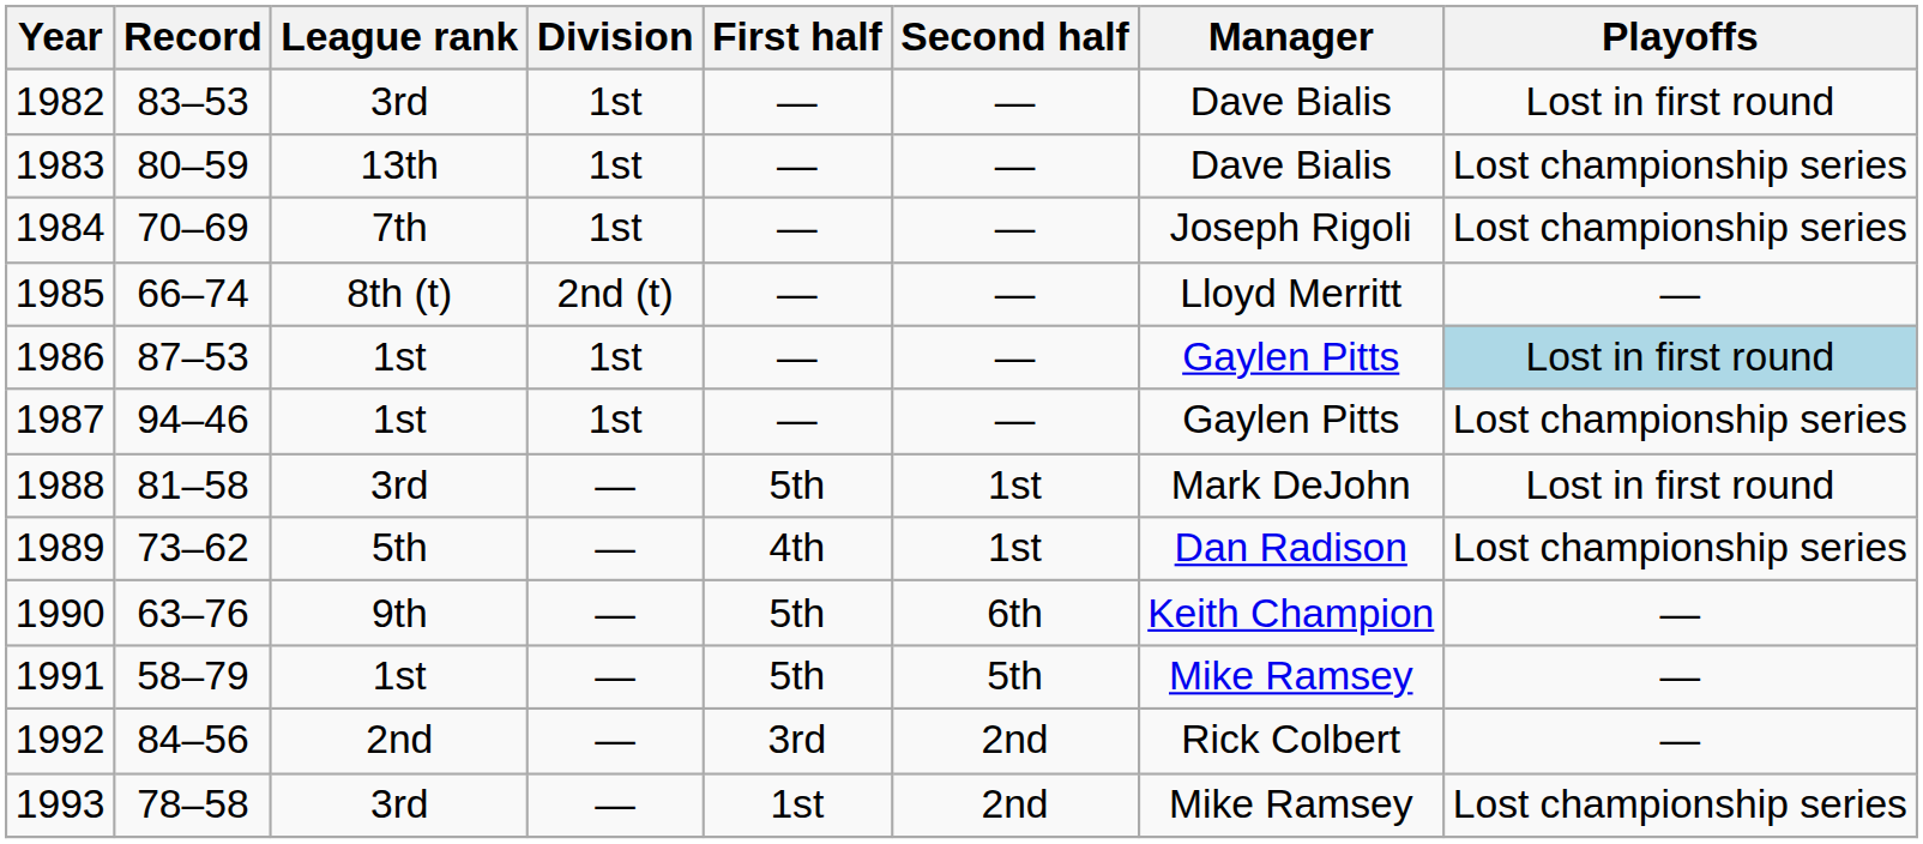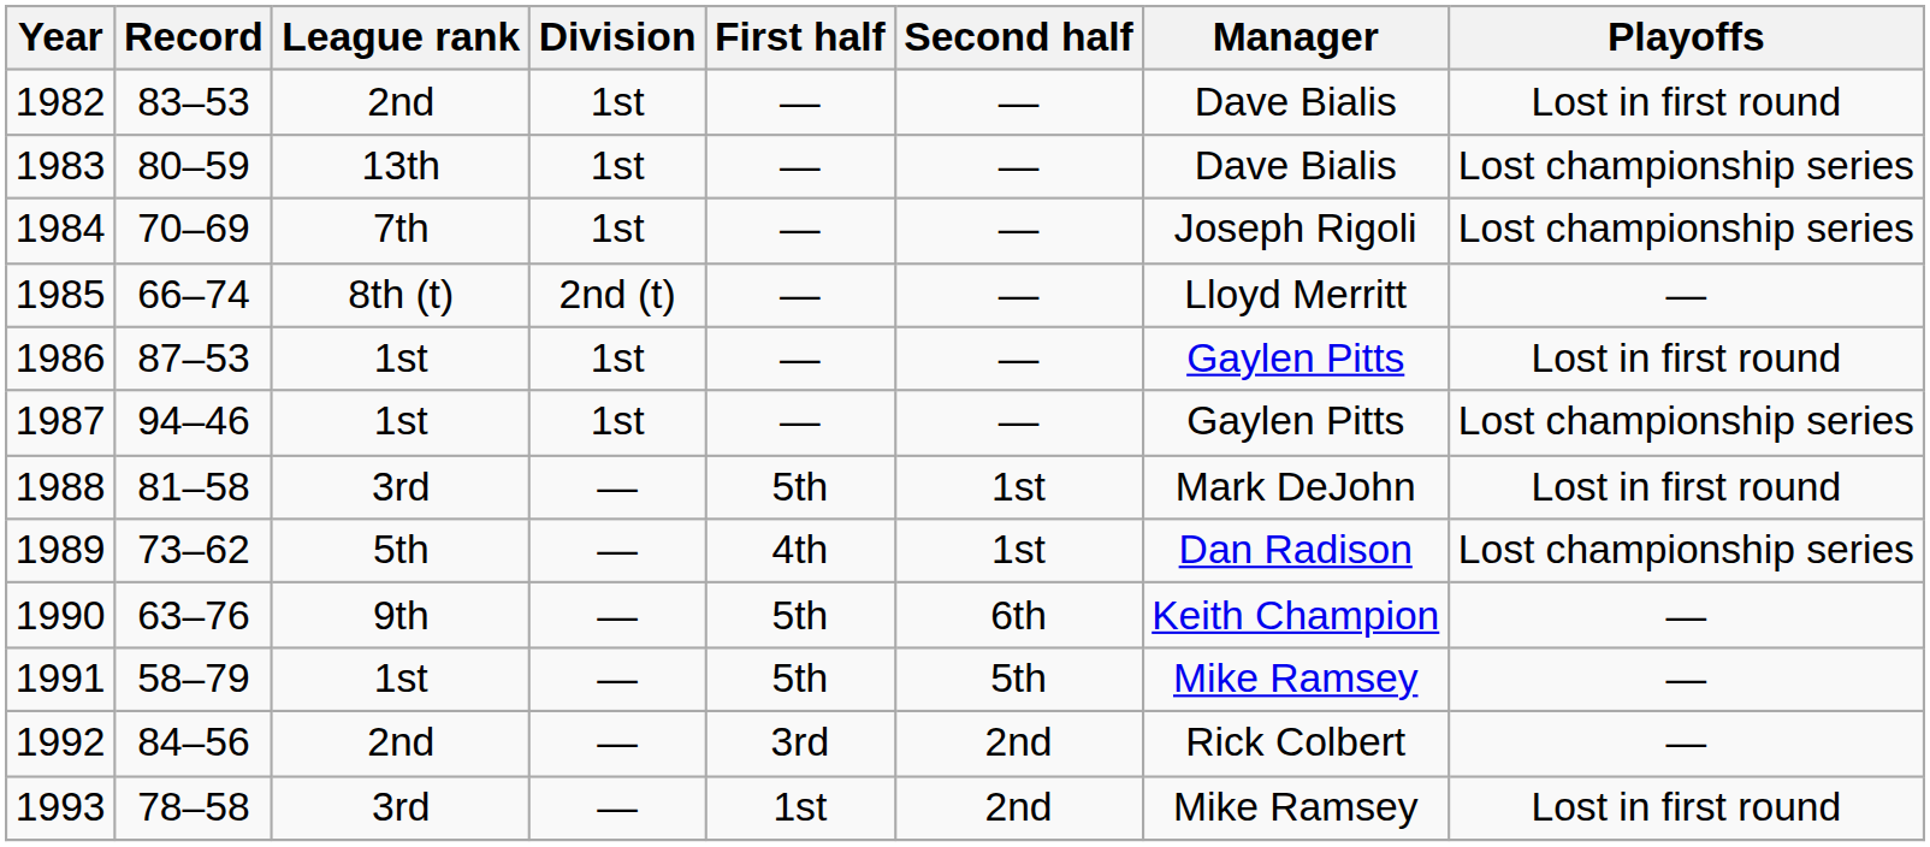 <table class="wikitable" style="text-align:center">
 <tr>
 <th>Year</th>
 <th>Record</th>
 <th>League rank</th>
 <th>Division</th>
 <th>First half</th>
 <th>Second half</th>
 <th>Manager</th>
 <th>Playoffs</th>
 </tr>
 <tr>
 <td>1982</td>
 <td>83–53</td>
-<td>3rd</td>
+<td>2nd</td>
 <td>1st</td>
 <td>—</td>
 <td>—</td>
 <td>Dave Bialis</td>
 <td>Lost in first round</td>
 </tr>
 <tr>
 <td>1983</td>
 <td>80–59</td>
 <td>13th</td>
 <td>1st</td>
 <td>—</td>
 <td>—</td>
 <td>Dave Bialis</td>
 <td>Lost championship series</td>
 </tr>
 <tr>
 <td>1984</td>
 <td>70–69</td>
 <td>7th</td>
 <td>1st</td>
 <td>—</td>
 <td>—</td>
 <td>Joseph Rigoli</td>
 <td>Lost championship series</td>
 </tr>
 <tr>
 <td>1985</td>
 <td>66–74</td>
 <td>8th (t)</td>
 <td>2nd (t)</td>
 <td>—</td>
 <td>—</td>
 <td>Lloyd Merritt</td>
 <td>—</td>
 </tr>
 <tr>
 <td>1986</td>
 <td>87–53</td>
 <td>1st</td>
 <td>1st</td>
 <td>—</td>
 <td>—</td>
 <td><a href='#'>Gaylen Pitts</a></td>
-<td style="background: lightblue;">Lost in first round</td>
+<td>Lost in first round</td>
 </tr>
 <tr>
 <td>1987</td>
 <td>94–46</td>
 <td>1st</td>
 <td>1st</td>
 <td>—</td>
 <td>—</td>
 <td>Gaylen Pitts</td>
 <td>Lost championship series</td>
 </tr>
 <tr>
 <td>1988</td>
 <td>81–58</td>
 <td>3rd</td>
 <td>—</td>
 <td>5th</td>
 <td>1st</td>
 <td>Mark DeJohn</td>
 <td>Lost in first round</td>
 </tr>
 <tr>
 <td>1989</td>
 <td>73–62</td>
 <td>5th</td>
 <td>—</td>
 <td>4th</td>
 <td>1st</td>
 <td><a href='#'>Dan Radison</a></td>
 <td>Lost championship series</td>
 </tr>
 <tr>
 <td>1990</td>
 <td>63–76</td>
 <td>9th</td>
 <td>—</td>
 <td>5th</td>
 <td>6th</td>
 <td><a href='#'>Keith Champion</a></td>
 <td>—</td>
 </tr>
 <tr>
 <td>1991</td>
 <td>58–79</td>
 <td>1st</td>
 <td>—</td>
 <td>5th</td>
 <td>5th</td>
 <td><a href='#'>Mike Ramsey</a></td>
 <td>—</td>
 </tr>
 <tr>
 <td>1992</td>
 <td>84–56</td>
 <td>2nd</td>
 <td>—</td>
 <td>3rd</td>
 <td>2nd</td>
 <td>Rick Colbert</td>
 <td>—</td>
 </tr>
 <tr>
 <td>1993</td>
 <td>78–58</td>
 <td>3rd</td>
 <td>—</td>
 <td>1st</td>
 <td>2nd</td>
 <td>Mike Ramsey</td>
-<td>Lost championship series</td>
+<td>Lost in first round</td>
 </tr>
 <tr>
 </tr>
 </table>
